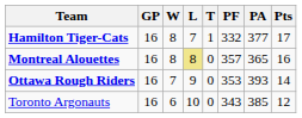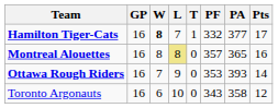 <table class="wikitable">
 <tr>
 <th>Team</th>
 <th>GP</th>
 <th>W</th>
 <th>L</th>
 <th>T</th>
 <th>PF</th>
 <th>PA</th>
 <th>Pts</th>
 </tr>
 <tr align="center">
 <td align="left"><strong><a href='#'>Hamilton Tiger-Cats</a></strong></td>
 <td>16</td>
-<td>8</td>
+<td><strong>8</strong></td>
 <td>7</td>
 <td>1</td>
 <td>332</td>
 <td>377</td>
 <td>17</td>
 </tr>
 <tr align="center">
 <td align="left"><strong><a href='#'>Montreal Alouettes</a></strong></td>
 <td>16</td>
 <td>8</td>
 <td style="background: khaki;">8</td>
 <td>0</td>
 <td>357</td>
 <td>365</td>
 <td>16</td>
 </tr>
 <tr align="center">
 <td align="left"><strong><a href='#'>Ottawa Rough Riders</a></strong></td>
 <td>16</td>
 <td>7</td>
 <td>9</td>
 <td>0</td>
 <td>353</td>
 <td>393</td>
 <td>14</td>
 </tr>
 <tr align="center">
 <td align="left"><a href='#'>Toronto Argonauts</a></td>
 <td>16</td>
 <td>6</td>
 <td>10</td>
 <td>0</td>
 <td>343</td>
-<td>385</td>
+<td>358</td>
 <td>12</td>
 </tr>
 </table>
